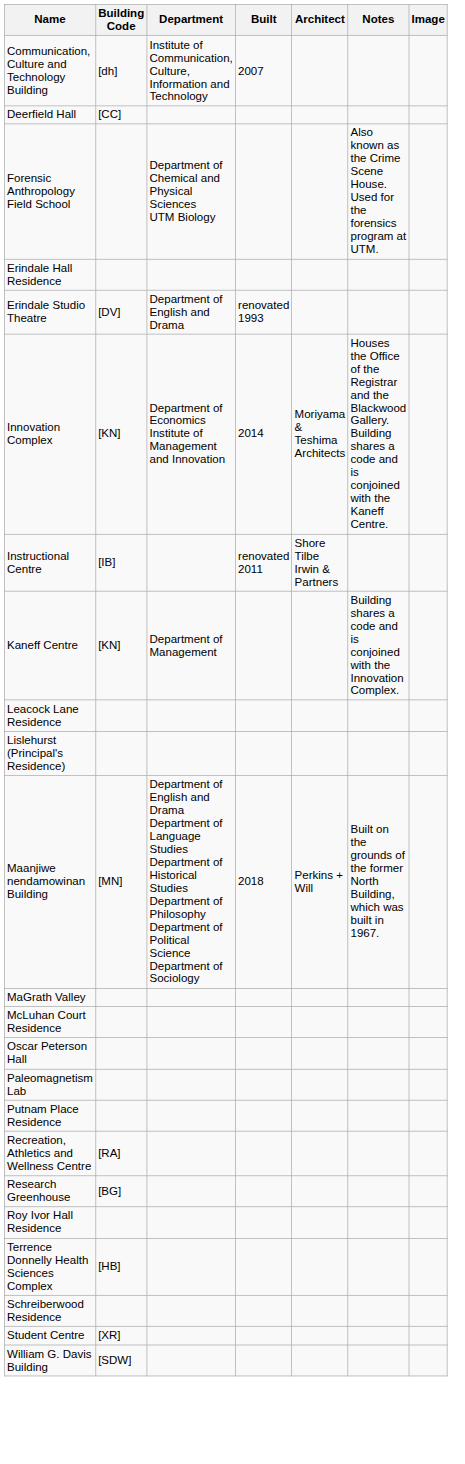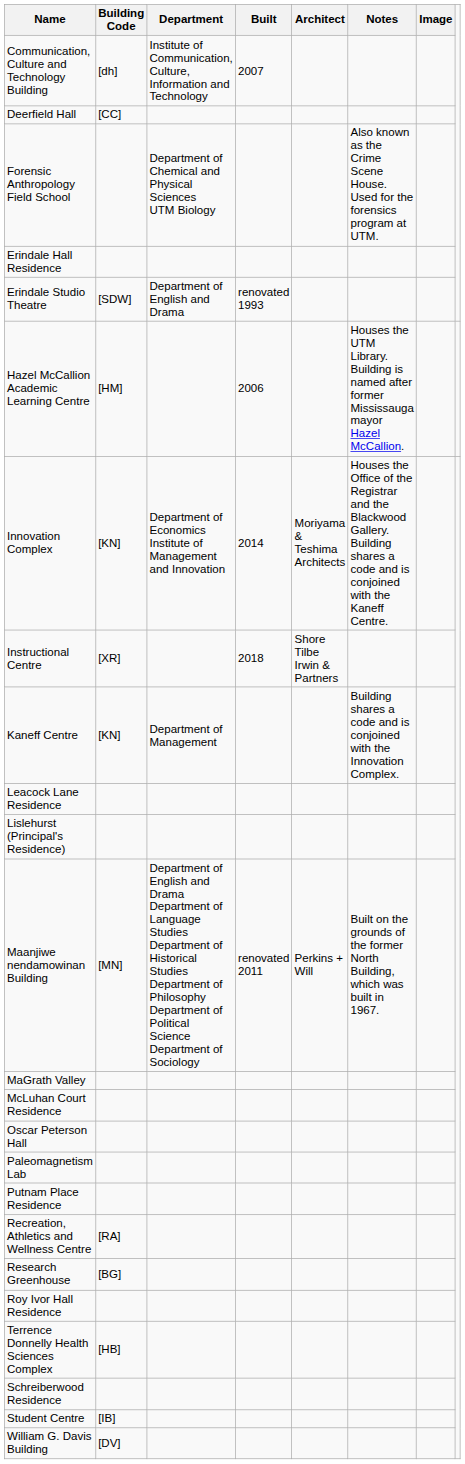 <table class="wikitable sortable">
 <tr>
 <th width="22%">Name</th>
 <th width="5%">Building Code </th>
 <th width="16%">Department</th>
 <th width="8%">Built</th>
 <th width="12%">Architect</th>
 <th width="35%">Notes</th>
 <th width="6%">Image</th>
 </tr>
 <tr>
 <td>Communication, Culture and Technology Building</td>
 <td>[dh]</td>
 <td>Institute of Communication, Culture, Information and Technology</td>
 <td>2007</td>
 <td></td>
 <td></td>
 <td></td>
 </tr>
 <tr>
 <td>Deerfield Hall</td>
 <td>[CC]</td>
 <td></td>
 <td></td>
 <td></td>
 <td></td>
 <td></td>
 </tr>
 <tr>
 <td>Forensic Anthropology Field School</td>
 <td></td>
 <td>Department of Chemical and Physical Sciences<br>UTM Biology</td>
 <td></td>
 <td></td>
 <td>Also known as the Crime Scene House. Used for the forensics program at UTM.</td>
 <td></td>
 </tr>
 <tr>
 <td>Erindale Hall Residence</td>
 <td></td>
 <td></td>
 <td></td>
 <td></td>
 <td></td>
 <td></td>
 </tr>
 <tr>
 <td>Erindale Studio Theatre</td>
-<td>[DV]</td>
+<td>[SDW]</td>
 <td>Department of English and Drama</td>
 <td>renovated 1993</td>
 <td></td>
 <td></td>
+<td></td>
+</tr>
+<tr>
+<td>Hazel McCallion Academic Learning Centre</td>
+<td>[HM]</td>
+<td></td>
+<td>2006</td>
+<td Shore Tilbe Irwin & Partners></td>
+<td>Houses the UTM Library. Building is named after former Mississauga mayor <a href='#'>Hazel McCallion</a>.</td>
+<td><br></td>
 <td></td>
 </tr>
 <tr>
 <td>Innovation Complex</td>
 <td>[KN]</td>
 <td>Department of Economics<br>Institute of Management and Innovation</td>
 <td>2014</td>
 <td>Moriyama & Teshima Architects</td>
 <td>Houses the Office of the Registrar and the Blackwood Gallery. Building shares a code and is conjoined with the Kaneff Centre.</td>
 <td></td>
 </tr>
 <tr>
 <td>Instructional Centre</td>
-<td>[IB]</td>
+<td>[XR]</td>
 <td></td>
-<td>renovated 2011</td>
+<td>2018</td>
 <td>Shore Tilbe Irwin & Partners</td>
 <td></td>
 <td></td>
 </tr>
 <tr>
 <td>Kaneff Centre</td>
 <td>[KN]</td>
 <td>Department of Management</td>
 <td></td>
 <td></td>
 <td>Building shares a code and is conjoined with the Innovation Complex.</td>
 <td></td>
 </tr>
 <tr>
 <td>Leacock Lane Residence</td>
 <td></td>
 <td></td>
 <td></td>
 <td></td>
 <td></td>
 <td></td>
 </tr>
 <tr>
 <td>Lislehurst (Principal's Residence)</td>
 <td></td>
 <td></td>
 <td></td>
 <td></td>
 <td></td>
 <td></td>
 </tr>
 <tr>
 <td>Maanjiwe nendamowinan Building</td>
 <td>[MN]</td>
 <td>Department of English and Drama<br>Department of Language Studies<br>Department of Historical Studies<br>Department of Philosophy<br>Department of Political Science<br>Department of Sociology</td>
-<td>2018</td>
+<td>renovated 2011</td>
 <td>Perkins + Will</td>
 <td>Built on the grounds of the former North Building, which was built in 1967.</td>
 <td></td>
 </tr>
 <tr>
 <td>MaGrath Valley</td>
 <td></td>
 <td></td>
 <td></td>
 <td></td>
 <td></td>
 <td></td>
 </tr>
 <tr>
 <td>McLuhan Court Residence</td>
 <td></td>
 <td></td>
 <td></td>
 <td></td>
 <td></td>
 <td></td>
 </tr>
 <tr>
 <td>Oscar Peterson Hall</td>
 <td></td>
 <td></td>
 <td></td>
 <td></td>
 <td></td>
 <td></td>
 </tr>
 <tr>
 <td>Paleomagnetism Lab</td>
 <td></td>
 <td></td>
 <td></td>
 <td></td>
 <td></td>
 <td></td>
 </tr>
 <tr>
 <td>Putnam Place Residence</td>
 <td></td>
 <td></td>
 <td></td>
 <td></td>
 <td></td>
 <td></td>
 </tr>
 <tr>
 <td>Recreation, Athletics and Wellness Centre</td>
 <td>[RA]</td>
 <td></td>
 <td></td>
 <td></td>
 <td></td>
 <td></td>
 </tr>
 <tr>
 <td>Research Greenhouse</td>
 <td>[BG]</td>
 <td></td>
 <td></td>
 <td></td>
 <td></td>
 <td></td>
 </tr>
 <tr>
 <td>Roy Ivor Hall Residence</td>
 <td></td>
 <td></td>
 <td></td>
 <td></td>
 <td></td>
 <td></td>
 </tr>
 <tr>
 <td>Terrence Donnelly Health Sciences Complex</td>
 <td>[HB]</td>
 <td></td>
 <td></td>
 <td></td>
 <td></td>
 <td></td>
 </tr>
 <tr>
 <td>Schreiberwood Residence</td>
 <td></td>
 <td></td>
 <td></td>
 <td></td>
 <td></td>
 <td></td>
 </tr>
 <tr>
 <td>Student Centre</td>
-<td>[XR]</td>
+<td>[IB]</td>
 <td></td>
 <td></td>
 <td></td>
 <td></td>
 <td></td>
 </tr>
 <tr>
 <td>William G. Davis Building</td>
-<td>[SDW]</td>
+<td>[DV]</td>
 <td></td>
 <td></td>
 <td></td>
 <td></td>
 <td></td>
 </tr>
 </table>
